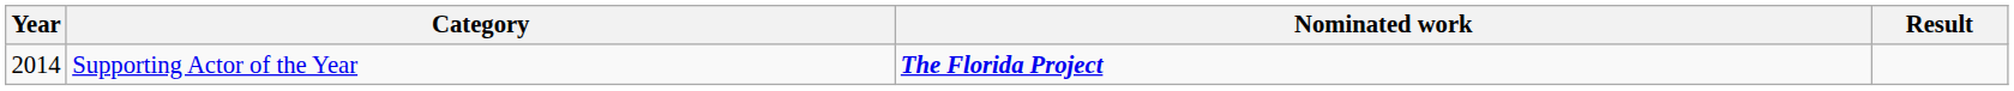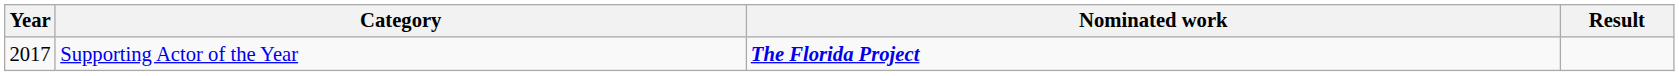 <table class=wikitable>
 <tr>
 <th scope="col" style="width:1em;">Year</th>
 <th scope="col" style="width:33em;">Category</th>
 <th scope="col" style="width:39em;">Nominated work</th>
 <th scope="col" style="width:5em;">Result</th>
 </tr>
 <tr>
-<td>2014</td>
+<td>2017</td>
 <td><a href='#'>Supporting Actor of the Year</a></td>
 <td><strong><em><a href='#'>The Florida Project</a></em></strong></td>
 <td></td>
 </tr>
 </table>
